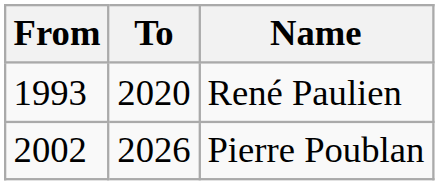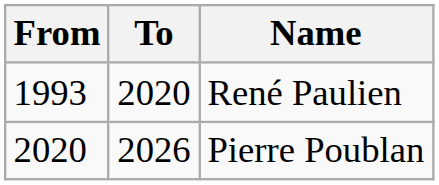 <table class="wikitable">
 <tr>
 <th>From</th>
 <th>To</th>
 <th>Name</th>
 </tr>
 <tr>
 <td>1993</td>
 <td>2020</td>
 <td>René Paulien</td>
 </tr>
 <tr>
-<td>2002</td>
+<td>2020</td>
 <td>2026</td>
 <td>Pierre Poublan</td>
 </tr>
 </table>
